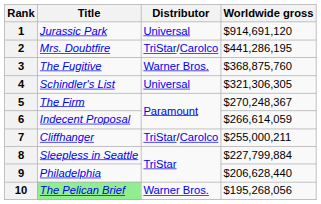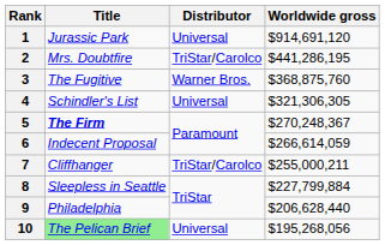 <table class="wikitable sortable" style="margin:auto; margin:auto;">
 <tr>
 <th>Rank</th>
 <th>Title</th>
 <th>Distributor</th>
 <th>Worldwide gross</th>
 </tr>
 <tr>
 <th style="text-align:center;">1</th>
 <td><em><a href='#'>Jurassic Park</a></em></td>
 <td><a href='#'>Universal</a></td>
 <td>$914,691,120</td>
 </tr>
 <tr>
 <th style="text-align:center;">2</th>
 <td><em><a href='#'>Mrs. Doubtfire</a></em></td>
 <td><a href='#'>TriStar</a>/<a href='#'>Carolco</a></td>
 <td>$441,286,195</td>
 </tr>
 <tr>
 <th style="text-align:center;">3</th>
 <td><em><a href='#'>The Fugitive</a></em></td>
 <td><a href='#'>Warner Bros.</a></td>
 <td>$368,875,760</td>
 </tr>
 <tr>
 <th style="text-align:center;">4</th>
 <td><em><a href='#'>Schindler's List</a></em></td>
 <td><a href='#'>Universal</a></td>
 <td>$321,306,305</td>
 </tr>
 <tr>
 <th style="text-align:center;">5</th>
-<td><em><a href='#'>The Firm</a></em></td>
+<td><strong><em><a href='#'>The Firm</a></em></strong></td>
 <td rowspan="2"><a href='#'>Paramount</a></td>
 <td>$270,248,367</td>
 </tr>
 <tr>
 <th style="text-align:center;">6</th>
 <td><em><a href='#'>Indecent Proposal</a></em></td>
 <td>$266,614,059</td>
 </tr>
 <tr>
 <th style="text-align:center;">7</th>
 <td><em><a href='#'>Cliffhanger</a></em></td>
 <td><a href='#'>TriStar</a>/<a href='#'>Carolco</a></td>
 <td>$255,000,211</td>
 </tr>
 <tr>
 <th style="text-align:center;">8</th>
 <td><em><a href='#'>Sleepless in Seattle</a></em></td>
 <td rowspan="2"><a href='#'>TriStar</a></td>
 <td>$227,799,884</td>
 </tr>
 <tr>
 <th style="text-align:center;">9</th>
 <td><em><a href='#'>Philadelphia</a></em></td>
 <td>$206,628,440</td>
 </tr>
 <tr>
 <th style="text-align:center;">10</th>
 <td style="background: lightgreen;"><em><a href='#'>The Pelican Brief</a></em></td>
-<td><a href='#'>Warner Bros.</a></td>
+<td><a href='#'>Universal</a></td>
 <td>$195,268,056</td>
 </tr>
 </table>
